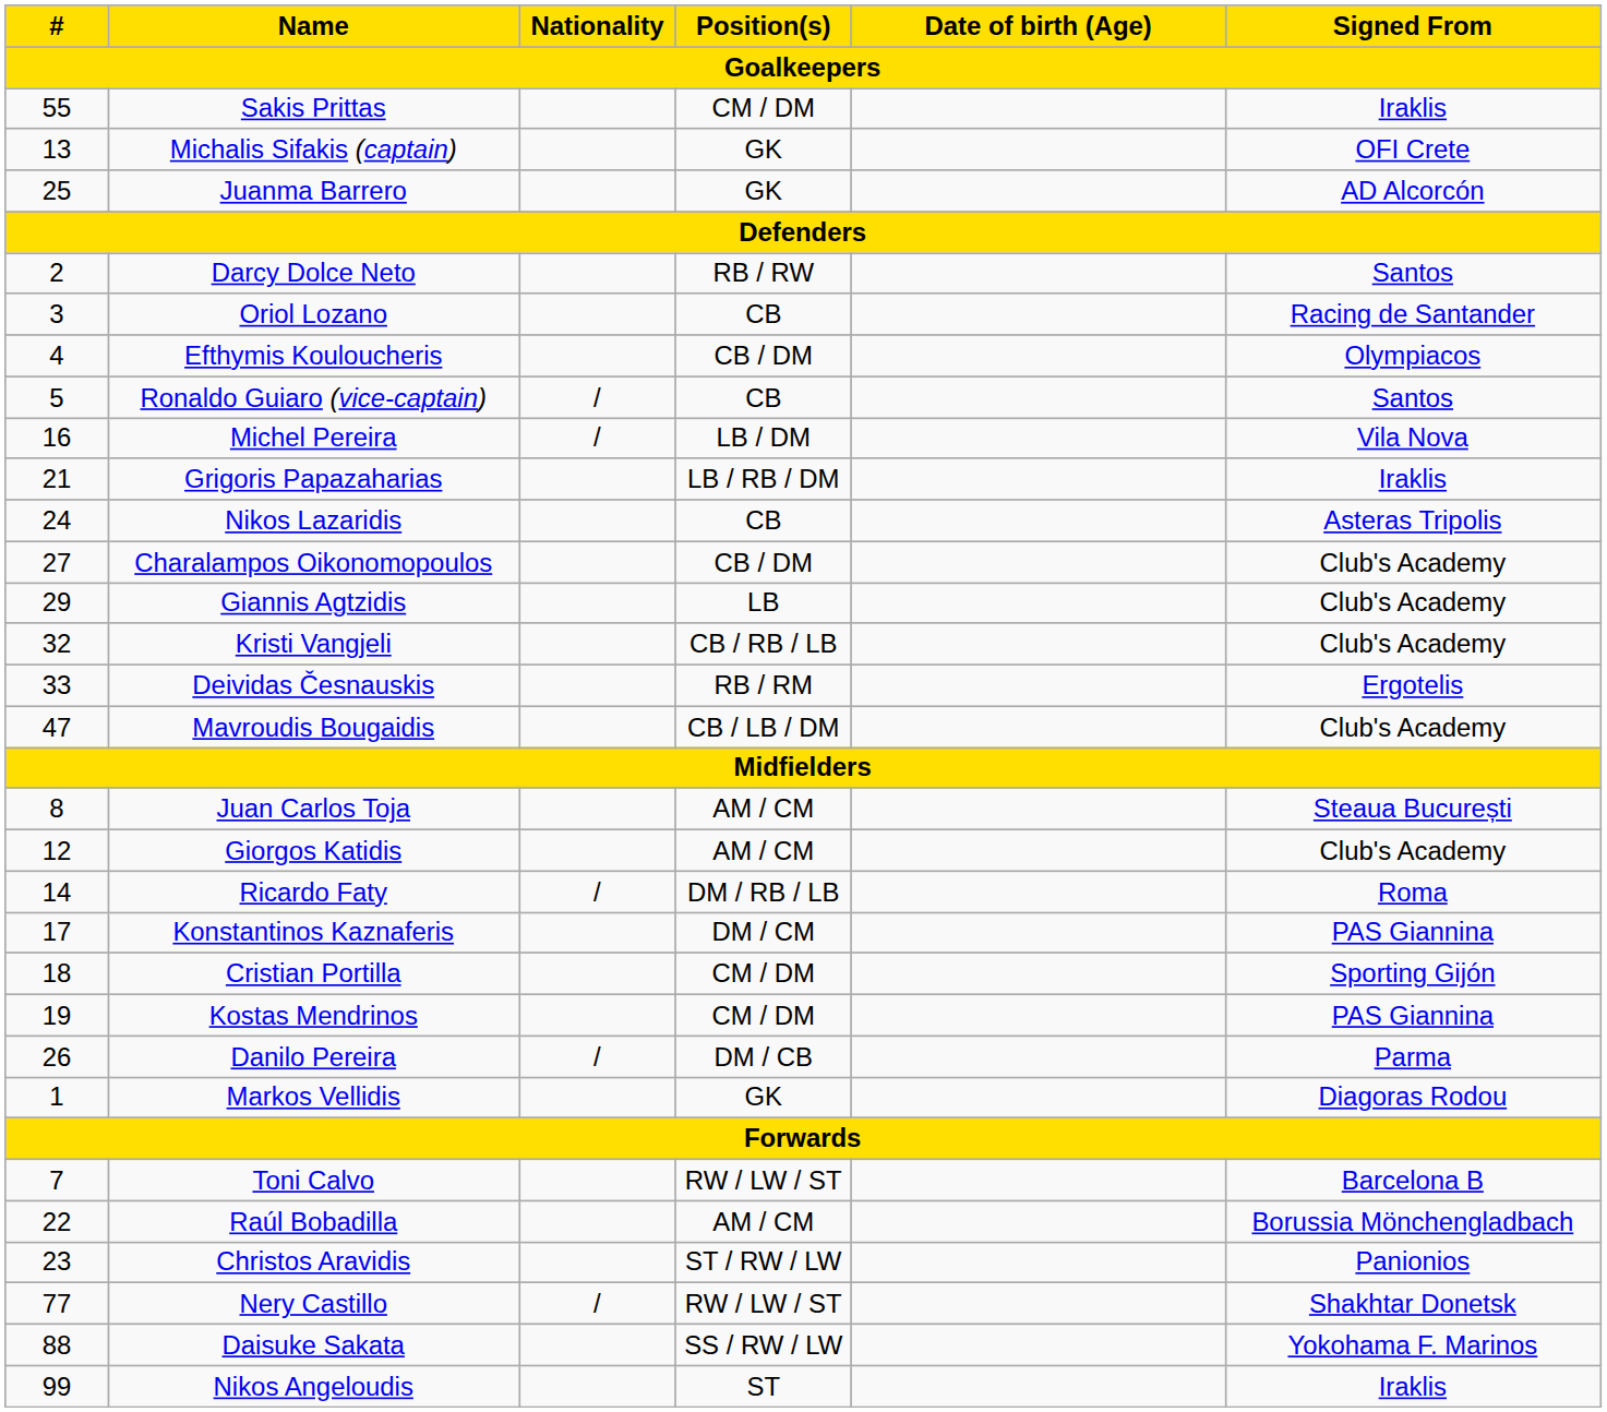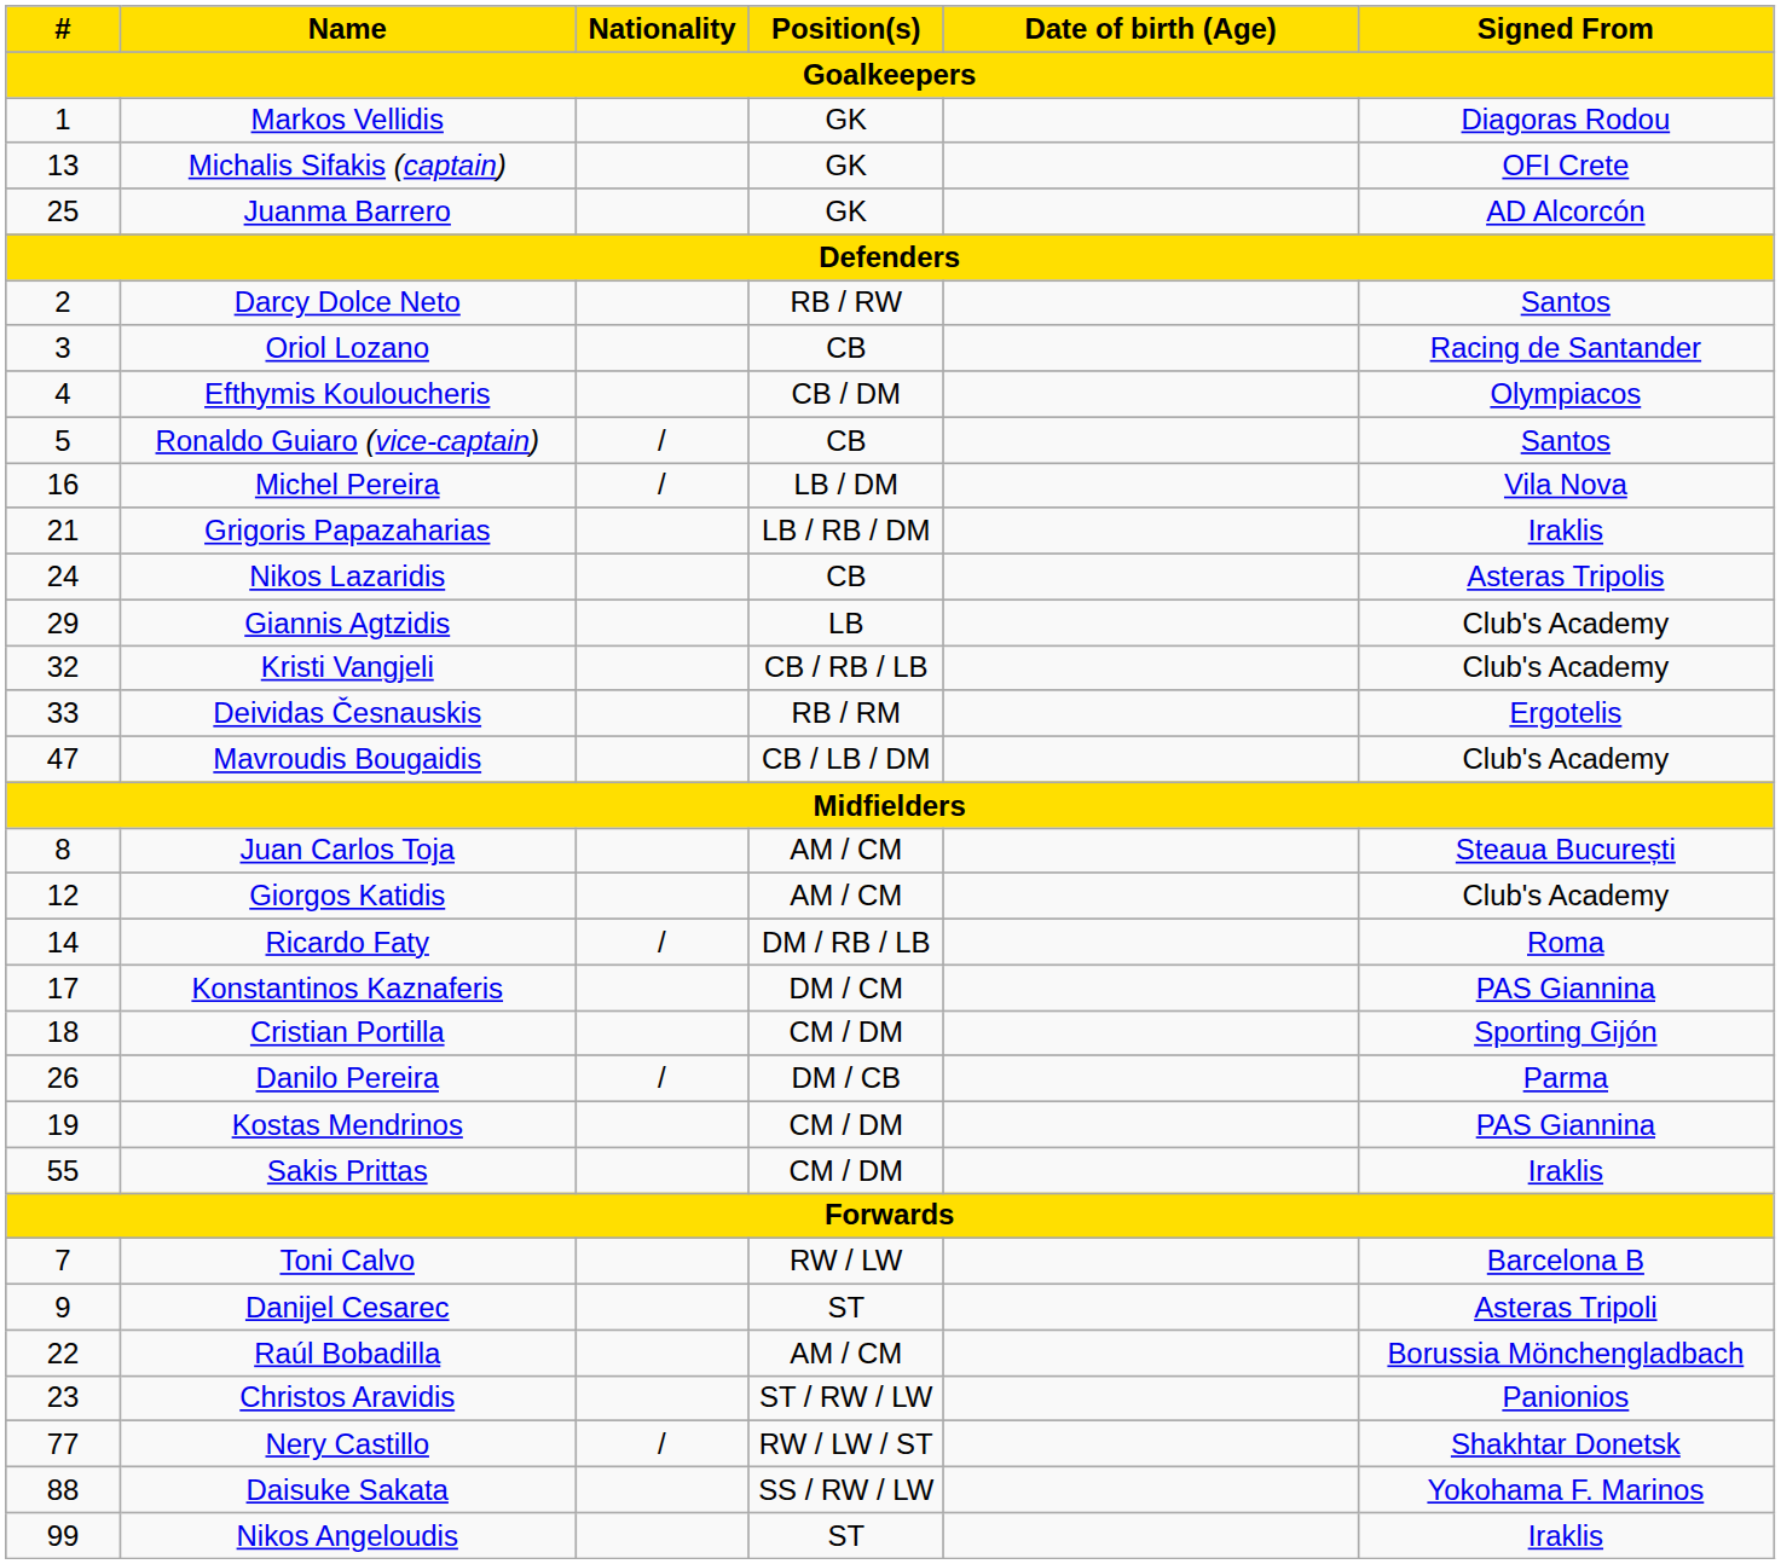 <table class="wikitable" style="text-align:center; font-size:90%;">
 <tr>
 <th style="background:#FFDF00; color:black; text-align:center;"; width=50>#</th>
 <th style="background:#FFDF00; color:black; text-align:center;"; width=220>Name</th>
 <th style="background:#FFDF00; color:black; text-align:center;"; width=80>Nationality</th>
 <th style="background:#FFDF00; color:black; text-align:center;"; width=90>Position(s)</th>
 <th style="background:#FFDF00; color:black; text-align:center;"; width=200>Date of birth (Age)</th>
 <th style="background:#FFDF00; color:black; text-align:center;"; width=200>Signed From</th>
 </tr>
 <tr>
 <th colspan="6" style="background:#FFDF00; color:black; text-align:center"><strong>Goalkeepers</strong></th>
 </tr>
 <tr>
-<td>55</td>
-<td><a href='#'>Sakis Prittas</a></td>
+<td>1</td>
+<td><a href='#'>Markos Vellidis</a></td>
 <td></td>
-<td>CM / DM</td>
+<td>GK</td>
 <td></td>
-<td> <a href='#'>Iraklis</a></td>
+<td> <a href='#'>Diagoras Rodou</a></td>
 </tr>
 <tr>
 <td>13</td>
 <td><a href='#'>Michalis Sifakis</a> <em>(<a href='#'>captain</a>)</em></td>
 <td></td>
 <td>GK</td>
 <td></td>
 <td> <a href='#'>OFI Crete</a></td>
 </tr>
 <tr>
 <td>25</td>
 <td><a href='#'>Juanma Barrero</a></td>
 <td></td>
 <td>GK</td>
 <td></td>
 <td> <a href='#'>AD Alcorcón</a></td>
 </tr>
 <tr>
 <th colspan="6" style="background:#FFDF00; color:black; text-align:center"><strong>Defenders</strong></th>
 </tr>
 <tr>
 <td>2</td>
 <td><a href='#'>Darcy Dolce Neto</a></td>
 <td></td>
 <td>RB / RW</td>
 <td></td>
 <td> <a href='#'>Santos</a></td>
 </tr>
 <tr>
 <td>3</td>
 <td><a href='#'>Oriol Lozano</a></td>
 <td></td>
 <td>CB</td>
 <td></td>
 <td> <a href='#'>Racing de Santander</a></td>
 </tr>
 <tr>
 <td>4</td>
 <td><a href='#'>Efthymis Kouloucheris</a></td>
 <td></td>
 <td>CB / DM</td>
 <td></td>
 <td> <a href='#'>Olympiacos</a></td>
 </tr>
 <tr>
 <td>5</td>
 <td><a href='#'>Ronaldo Guiaro</a> <em>(<a href='#'>vice-captain</a>)</em></td>
 <td> / </td>
 <td>CB</td>
 <td></td>
 <td> <a href='#'>Santos</a></td>
 </tr>
 <tr>
 <td>16</td>
 <td><a href='#'>Michel Pereira</a></td>
 <td> / </td>
 <td>LB / DM</td>
 <td></td>
 <td> <a href='#'>Vila Nova</a></td>
 </tr>
 <tr>
 <td>21</td>
 <td><a href='#'>Grigoris Papazaharias</a></td>
 <td></td>
 <td>LB / RB / DM</td>
 <td></td>
 <td> <a href='#'>Iraklis</a></td>
 </tr>
 <tr>
 <td>24</td>
 <td><a href='#'>Nikos Lazaridis</a></td>
 <td></td>
 <td>CB</td>
 <td></td>
 <td> <a href='#'>Asteras Tripolis</a></td>
 </tr>
 <tr>
-<td>27</td>
-<td><a href='#'>Charalampos Oikonomopoulos</a></td>
-<td></td>
-<td>CB / DM</td>
-<td></td>
-<td>Club's Academy</td>
-</tr>
-<tr>
 <td>29</td>
 <td><a href='#'>Giannis Agtzidis</a></td>
 <td></td>
 <td>LB</td>
 <td></td>
 <td>Club's Academy</td>
 </tr>
 <tr>
 <td>32</td>
 <td><a href='#'>Kristi Vangjeli</a></td>
 <td></td>
 <td>CB / RB / LB</td>
 <td></td>
 <td>Club's Academy</td>
 </tr>
 <tr>
 <td>33</td>
 <td><a href='#'>Deividas Česnauskis</a></td>
 <td></td>
 <td>RB / RM</td>
 <td></td>
 <td> <a href='#'>Ergotelis</a></td>
 </tr>
 <tr>
 <td>47</td>
 <td><a href='#'>Mavroudis Bougaidis</a></td>
 <td></td>
 <td>CB / LB / DM</td>
 <td></td>
 <td>Club's Academy</td>
 </tr>
 <tr>
 <th colspan="6" style="background:#FFDF00; color:black; text-align:center"><strong>Midfielders</strong></th>
 </tr>
 <tr>
 <td>8</td>
 <td><a href='#'>Juan Carlos Toja</a></td>
 <td></td>
 <td>AM / CM</td>
 <td></td>
 <td> <a href='#'>Steaua București</a></td>
 </tr>
 <tr>
 <td>12</td>
 <td><a href='#'>Giorgos Katidis</a></td>
 <td></td>
 <td>AM / CM</td>
 <td></td>
 <td>Club's Academy</td>
 </tr>
 <tr>
 <td>14</td>
 <td><a href='#'>Ricardo Faty</a></td>
 <td> / </td>
 <td>DM / RB / LB</td>
 <td></td>
 <td> <a href='#'>Roma</a></td>
 </tr>
 <tr>
 <td>17</td>
 <td><a href='#'>Konstantinos Kaznaferis</a></td>
 <td></td>
 <td>DM / CM</td>
 <td></td>
 <td> <a href='#'>PAS Giannina</a></td>
 </tr>
 <tr>
 <td>18</td>
 <td><a href='#'>Cristian Portilla</a></td>
 <td></td>
 <td>CM / DM</td>
 <td></td>
 <td> <a href='#'>Sporting Gijón</a></td>
 </tr>
 <tr>
+<td>26</td>
+<td><a href='#'>Danilo Pereira</a></td>
+<td> / </td>
+<td>DM / CB</td>
+<td></td>
+<td> <a href='#'>Parma</a></td>
+</tr>
+<tr>
 <td>19</td>
 <td><a href='#'>Kostas Mendrinos</a></td>
 <td></td>
 <td>CM / DM</td>
 <td></td>
 <td> <a href='#'>PAS Giannina</a></td>
 </tr>
 <tr>
-<td>26</td>
-<td><a href='#'>Danilo Pereira</a></td>
-<td> / </td>
-<td>DM / CB</td>
+<td>55</td>
+<td><a href='#'>Sakis Prittas</a></td>
 <td></td>
-<td> <a href='#'>Parma</a></td>
-</tr>
-<tr>
-<td>1</td>
-<td><a href='#'>Markos Vellidis</a></td>
+<td>CM / DM</td>
 <td></td>
-<td>GK</td>
-<td></td>
-<td> <a href='#'>Diagoras Rodou</a></td>
+<td> <a href='#'>Iraklis</a></td>
 </tr>
 <tr>
 <th colspan="6" style="background:#FFDF00; color:black; text-align:center"><strong>Forwards</strong></th>
 </tr>
 <tr>
 <td>7</td>
 <td><a href='#'>Toni Calvo</a></td>
 <td></td>
-<td>RW / LW / ST</td>
+<td>RW / LW</td>
 <td></td>
 <td> <a href='#'>Barcelona B</a></td>
+</tr>
+<tr>
+<td>9</td>
+<td><a href='#'>Danijel Cesarec</a></td>
+<td></td>
+<td>ST</td>
+<td></td>
+<td> <a href='#'>Asteras Tripoli</a></td>
 </tr>
 <tr>
 <td>22</td>
 <td><a href='#'>Raúl Bobadilla</a></td>
 <td></td>
 <td>AM / CM</td>
 <td></td>
 <td> <a href='#'>Borussia Mönchengladbach</a></td>
 </tr>
 <tr>
 <td>23</td>
 <td><a href='#'>Christos Aravidis</a></td>
 <td></td>
 <td>ST / RW / LW</td>
 <td></td>
 <td> <a href='#'>Panionios</a></td>
 </tr>
 <tr>
 <td>77</td>
 <td><a href='#'>Nery Castillo</a></td>
 <td> / </td>
 <td>RW / LW / ST</td>
 <td></td>
 <td> <a href='#'>Shakhtar Donetsk</a></td>
 </tr>
 <tr>
 <td>88</td>
 <td><a href='#'>Daisuke Sakata</a></td>
 <td></td>
 <td>SS / RW / LW</td>
 <td></td>
 <td> <a href='#'>Yokohama F. Marinos</a></td>
 </tr>
 <tr>
 <td>99</td>
 <td><a href='#'>Nikos Angeloudis</a></td>
 <td></td>
 <td>ST</td>
 <td></td>
 <td> <a href='#'>Iraklis</a></td>
 </tr>
 <tr>
 </tr>
 </table>
